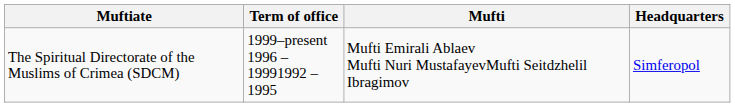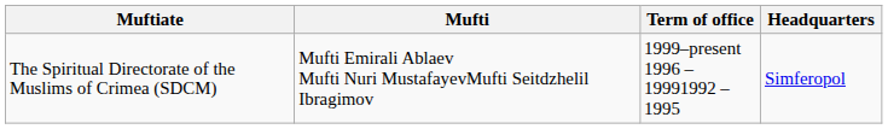 <table class=wikitable>
 <tr>
 <th scope="row" width="250">Muftiate</th>
+<th scope="row" width="300">Mufti</th>
 <th scope="row" width="100">Term of office</th>
-<th scope="row" width="300">Mufti</th>
 <th scope="row" width="100">Headquarters</th>
 </tr>
 <tr>
 <td>The Spiritual Directorate of the Muslims of Crimea (SDCM)</td>
+<td>Mufti Emirali Ablaev<br>Mufti Nuri MustafayevMufti Seitdzhelil Ibragimov</td>
 <td>1999–present<br>1996 – 19991992 – 1995</td>
-<td>Mufti Emirali Ablaev<br>Mufti Nuri MustafayevMufti Seitdzhelil Ibragimov</td>
 <td><a href='#'>Simferopol</a></td>
 </tr>
 </table>
